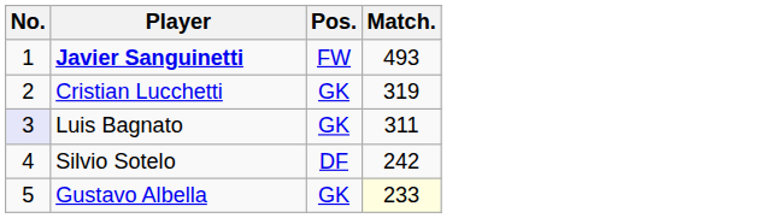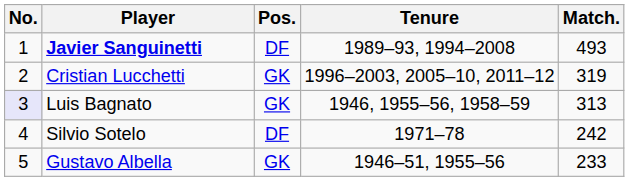 <table class="wikitable sortable" style="text-align:center">
 <tr>
 <th>No.</th>
 <th width=180px>Player</th>
 <th>Pos.</th>
+<th width=px>Tenure</th>
 <th width=px>Match.</th>
 </tr>
 <tr>
 <td>1</td>
 <td align=left> <strong><a href='#'>Javier Sanguinetti</a></strong></td>
-<td><a href='#'>FW</a></td>
+<td><a href='#'>DF</a></td>
+<td>1989–93, 1994–2008</td>
 <td>493</td>
 </tr>
 <tr>
 <td>2</td>
 <td align=left> <a href='#'>Cristian Lucchetti</a></td>
 <td><a href='#'>GK</a></td>
+<td>1996–2003, 2005–10, 2011–12</td>
 <td>319</td>
 </tr>
 <tr>
 <td style="background: lavender;">3</td>
 <td align=left> Luis Bagnato</td>
 <td><a href='#'>GK</a></td>
-<td>311</td>
+<td>1946, 1955–56, 1958–59</td>
+<td>313</td>
 </tr>
 <tr>
 <td>4</td>
 <td align=left> Silvio Sotelo</td>
 <td><a href='#'>DF</a></td>
+<td>1971–78</td>
 <td>242</td>
 </tr>
 <tr>
 <td>5</td>
 <td align=left> <a href='#'>Gustavo Albella</a></td>
 <td><a href='#'>GK</a></td>
-<td style="background: lightyellow;">233</td>
+<td>1946–51, 1955–56</td>
+<td>233</td>
 </tr>
 </table>
